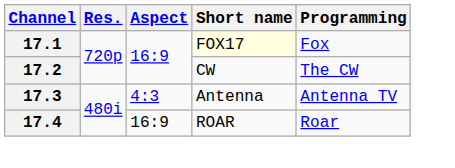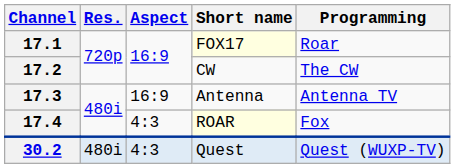 <table class="wikitable">
 <tr>
 <th scope = "col"><a href='#'>Channel</a></th>
 <th scope = "col"><a href='#'>Res.</a></th>
 <th scope = "col"><a href='#'>Aspect</a></th>
 <th scope = "col">Short name</th>
 <th scope = "col">Programming</th>
 </tr>
 <tr>
 <th scope = "row">17.1</th>
 <td rowspan="2"><a href='#'>720p</a></td>
 <td rowspan=2><a href='#'>16:9</a></td>
 <td style="background: lightyellow;">FOX17</td>
-<td><a href='#'>Fox</a></td>
+<td><a href='#'>Roar</a></td>
 </tr>
 <tr>
 <th scope = "row">17.2</th>
 <td>CW</td>
 <td><a href='#'>The CW</a></td>
 </tr>
 <tr>
 <th scope = "row">17.3</th>
 <td rowspan="2"><a href='#'>480i</a></td>
-<td><a href='#'>4:3</a></td>
+<td>16:9</td>
 <td>Antenna</td>
 <td><a href='#'>Antenna TV</a></td>
 </tr>
 <tr>
 <th scope = "row">17.4</th>
-<td>16:9</td>
-<td>ROAR</td>
-<td><a href='#'>Roar</a></td>
+<td>4:3</td>
+<td style="background: lightyellow;">ROAR</td>
+<td><a href='#'>Fox</a></td>
+</tr>
+<tr style="background-color:#DFEBF6; border-top: 2px solid #003399;">
+<th scope = "row"><a href='#'>30.2</a></th>
+<td>480i</td>
+<td>4:3</td>
+<td>Quest</td>
+<td><a href='#'>Quest</a> (<a href='#'>WUXP-TV</a>)</td>
 </tr>
 </table>
